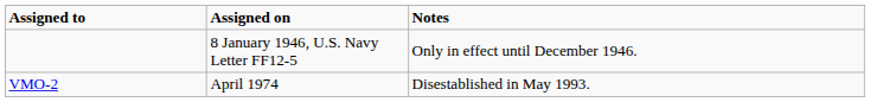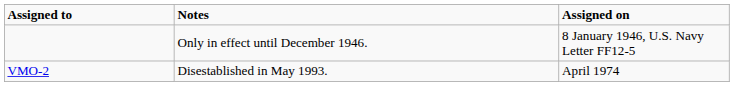 <table class="wikitable" style="width: 70%;">
 <tr>
 <td style="width: 200px;"><strong>Assigned to</strong></td>
+<td><strong>Notes</strong></td>
 <td style="width: 200px;"><strong>Assigned on</strong></td>
-<td><strong>Notes</strong></td>
 </tr>
 <tr>
 <td></td>
+<td>Only in effect until December 1946.</td>
 <td>8 January 1946, U.S. Navy Letter FF12-5</td>
-<td>Only in effect until December 1946.</td>
 </tr>
 <tr>
 <td><a href='#'>VMO-2</a></td>
+<td>Disestablished in May 1993.</td>
 <td>April 1974</td>
-<td>Disestablished in May 1993.</td>
 </tr>
 </table>
